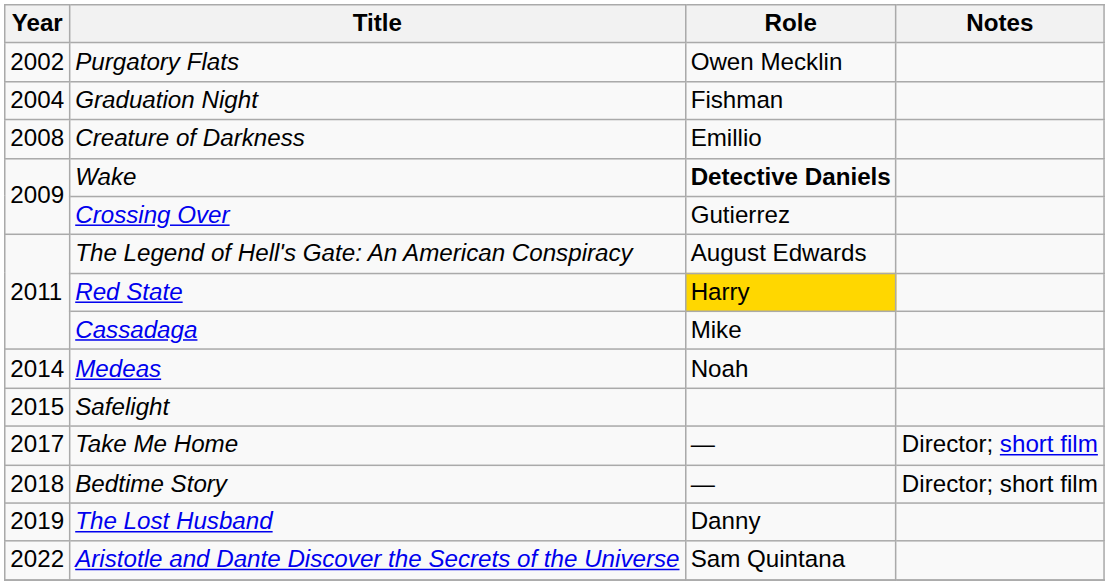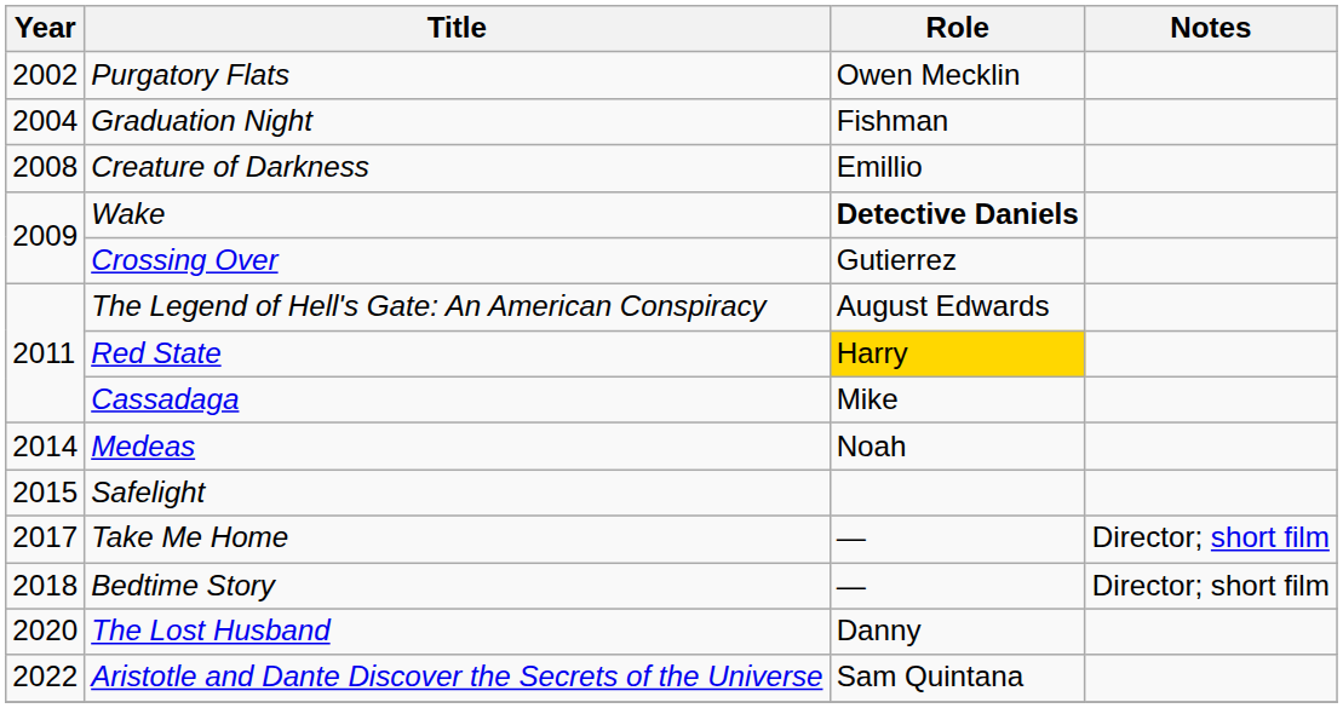 <table class="wikitable sortable">
 <tr>
 <th>Year</th>
 <th>Title</th>
 <th>Role</th>
 <th>Notes</th>
 </tr>
 <tr>
 <td>2002</td>
 <td><em>Purgatory Flats</em></td>
 <td>Owen Mecklin</td>
 <td></td>
 </tr>
 <tr>
 <td>2004</td>
 <td><em>Graduation Night</em></td>
 <td>Fishman</td>
 <td></td>
 </tr>
 <tr>
 <td>2008</td>
 <td><em>Creature of Darkness</em></td>
 <td>Emillio</td>
 <td></td>
 </tr>
 <tr>
 <td rowspan="2">2009</td>
 <td><em>Wake</em></td>
 <td><strong>Detective Daniels</strong></td>
 <td></td>
 </tr>
 <tr>
 <td><em><a href='#'>Crossing Over</a></em></td>
 <td>Gutierrez</td>
 <td></td>
 </tr>
 <tr>
 <td rowspan="3">2011</td>
 <td><em>The Legend of Hell's Gate: An American Conspiracy</em></td>
 <td>August Edwards</td>
 <td></td>
 </tr>
 <tr>
 <td><em><a href='#'>Red State</a></em></td>
 <td style="background: gold;">Harry</td>
 <td></td>
 </tr>
 <tr>
 <td><em><a href='#'>Cassadaga</a></em></td>
 <td>Mike</td>
 <td></td>
 </tr>
 <tr>
 <td>2014</td>
 <td><em><a href='#'>Medeas</a></em></td>
 <td>Noah</td>
 <td></td>
 </tr>
 <tr>
 <td>2015</td>
 <td><em>Safelight</em></td>
 <td></td>
 </tr>
 <tr>
 <td>2017</td>
 <td><em>Take Me Home</em></td>
 <td>—</td>
 <td>Director; <a href='#'>short film</a></td>
 </tr>
 <tr>
 <td>2018</td>
 <td><em>Bedtime Story</em></td>
 <td>—</td>
 <td>Director; short film</td>
 </tr>
 <tr>
-<td>2019</td>
+<td>2020</td>
 <td><em><a href='#'>The Lost Husband</a></em></td>
 <td>Danny</td>
 <td></td>
 </tr>
 <tr>
 <td>2022</td>
 <td><em><a href='#'>Aristotle and Dante Discover the Secrets of the Universe</a></em></td>
 <td>Sam Quintana</td>
 <td></td>
 </tr>
 <tr>
 </tr>
 </table>
